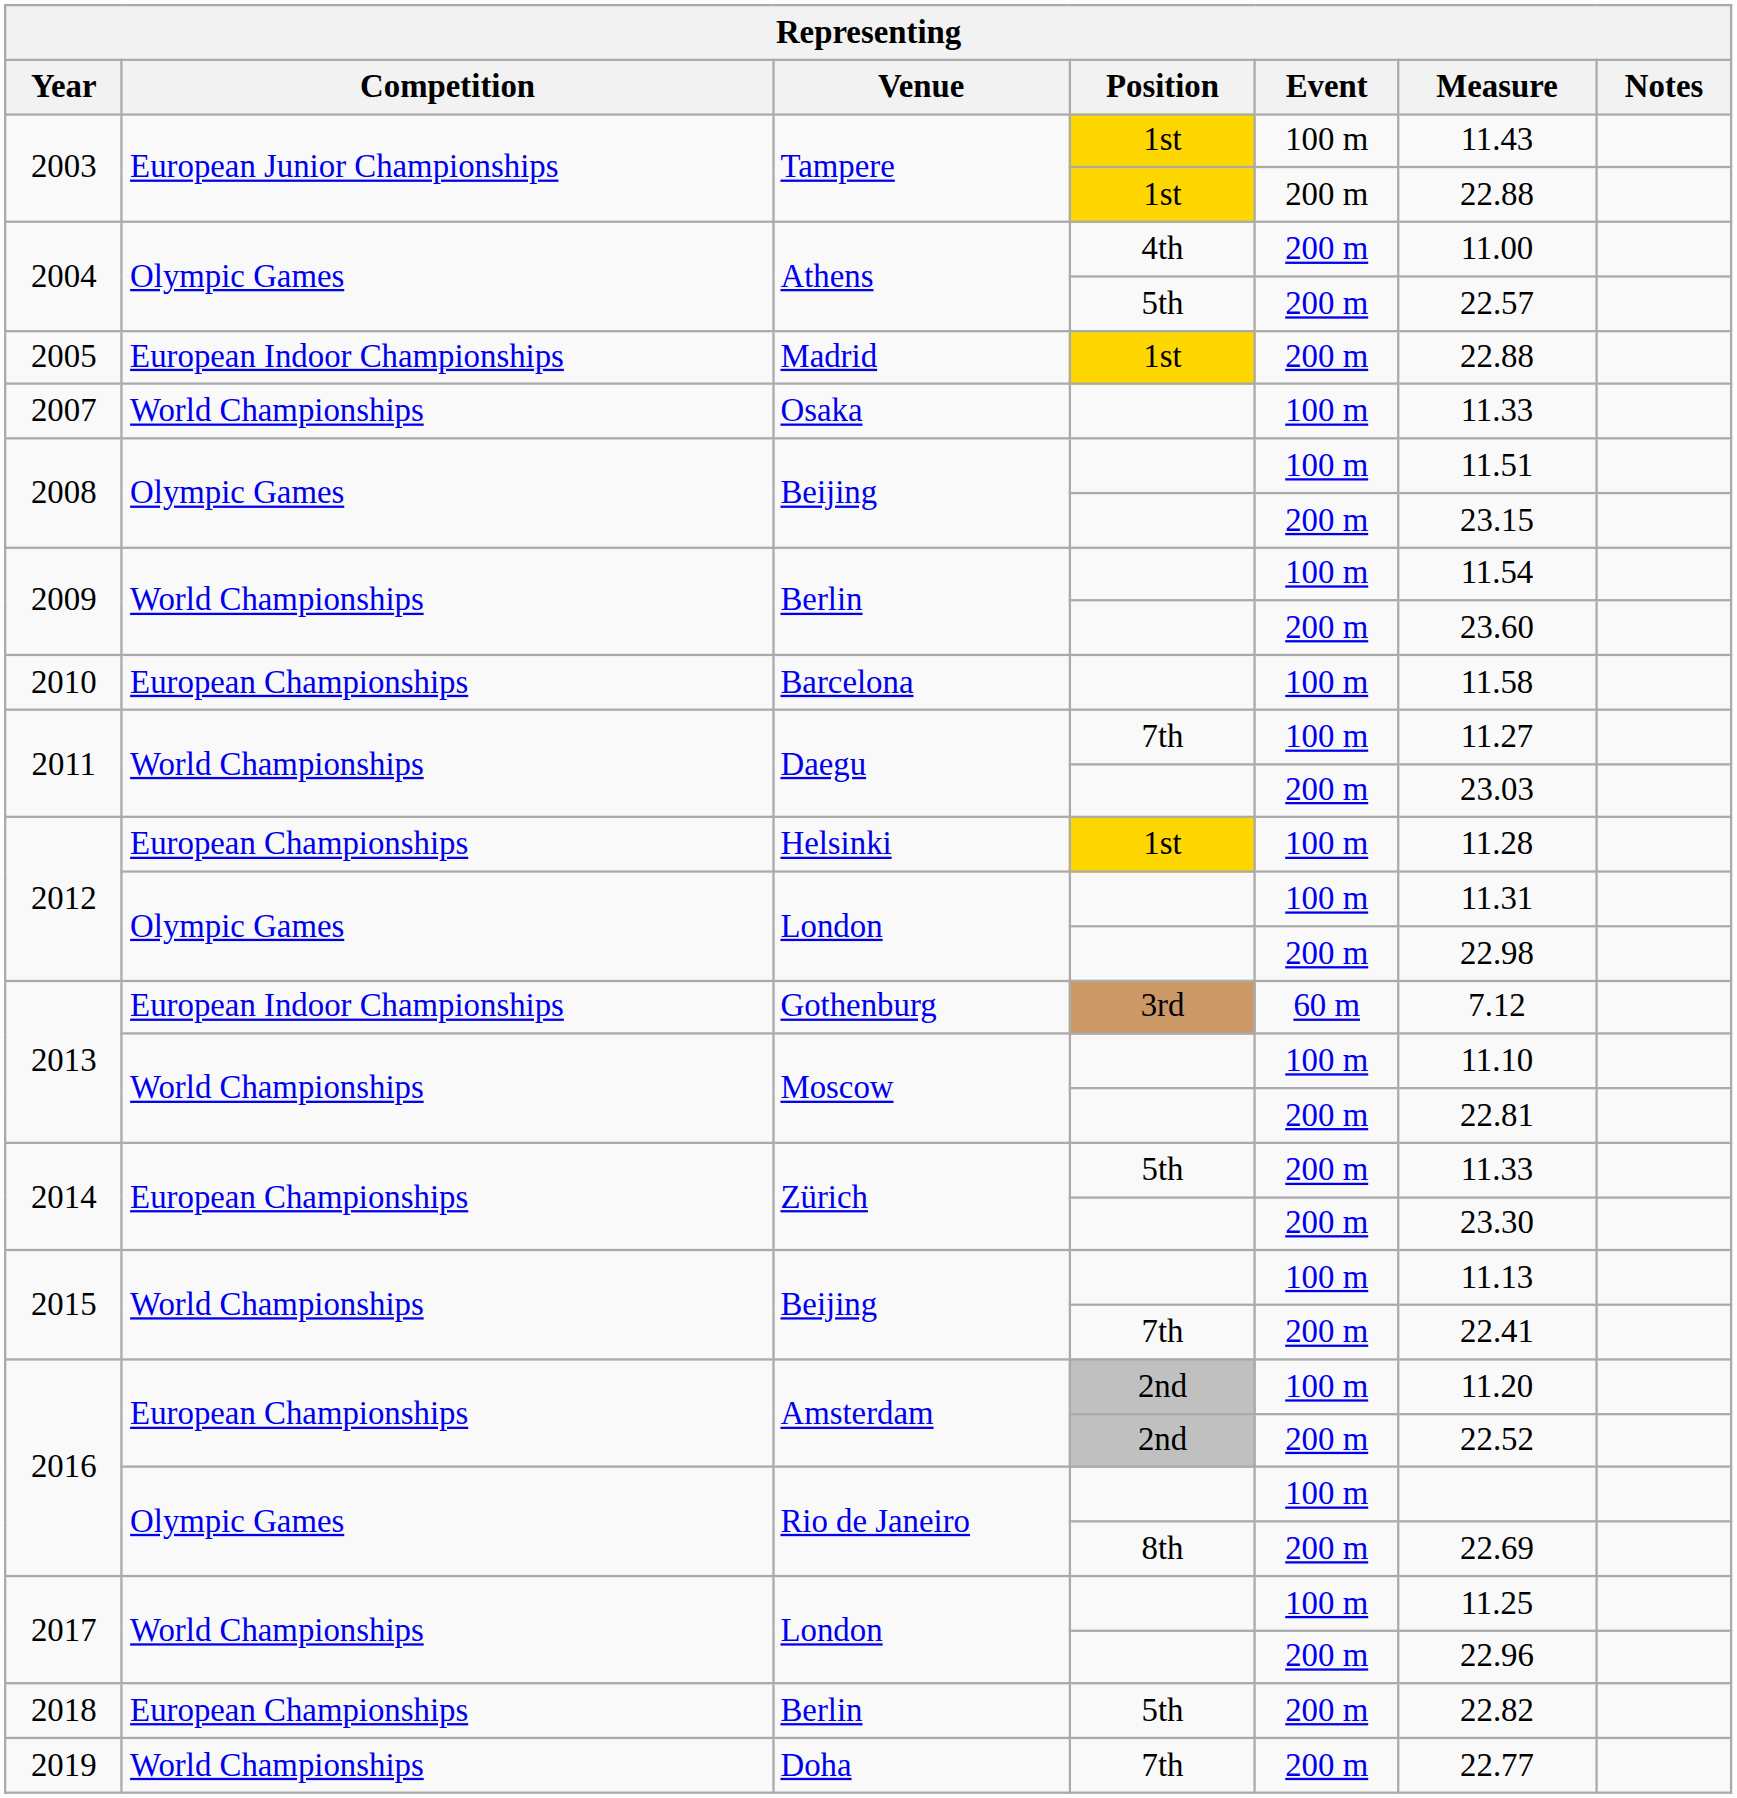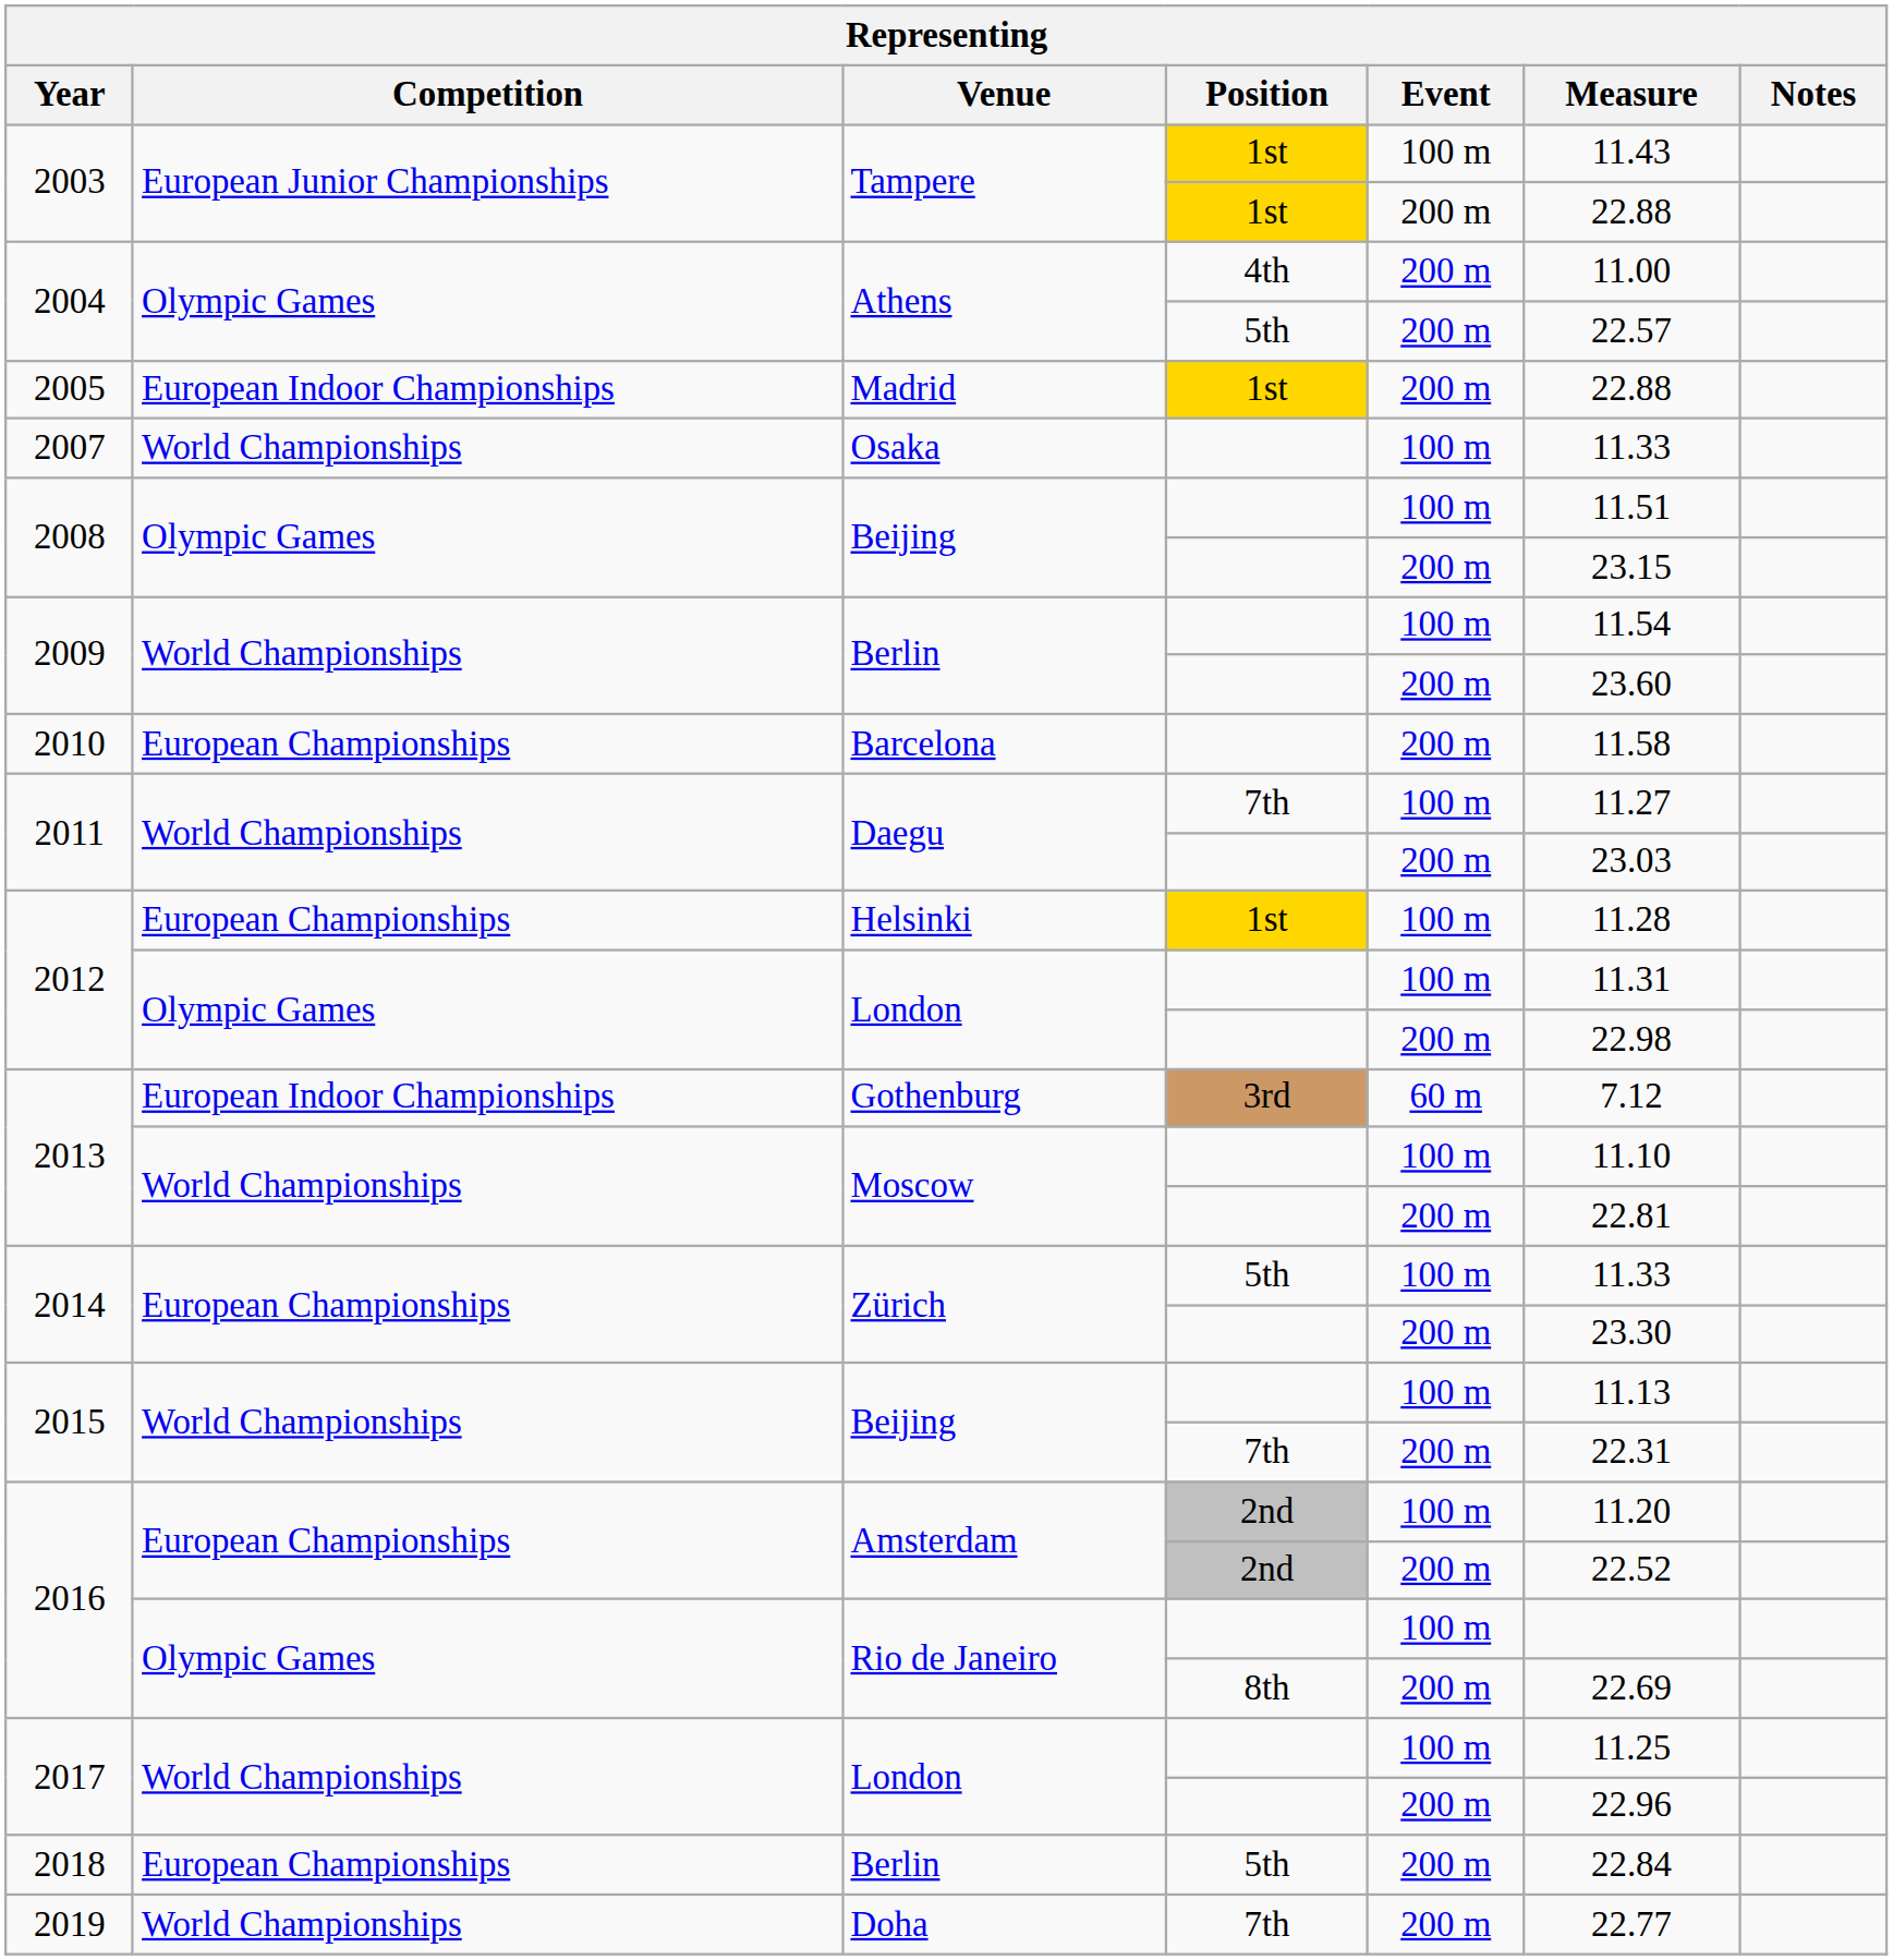 <table class="wikitable" width=60% style="font-size:90%; text-align:center;">
 <tr>
 <th colspan="7">Representing </th>
 </tr>
 <tr>
 <th>Year</th>
 <th>Competition</th>
 <th>Venue</th>
 <th>Position</th>
 <th>Event</th>
 <th>Measure</th>
 <th>Notes</th>
 </tr>
 <tr>
 <td rowspan=2>2003</td>
 <td rowspan=2 align=left><a href='#'>European Junior Championships</a></td>
 <td rowspan=2 align=left> <a href='#'>Tampere</a></td>
 <td bgcolor=gold>1st</td>
 <td>100 m</td>
 <td>11.43</td>
 <td></td>
 </tr>
 <tr>
 <td bgcolor=gold>1st</td>
 <td>200 m</td>
 <td>22.88</td>
 <td></td>
 </tr>
 <tr>
 <td rowspan=2>2004</td>
 <td rowspan=2 align=left><a href='#'>Olympic Games</a></td>
 <td rowspan=2 align=left> <a href='#'>Athens</a></td>
 <td>4th</td>
 <td><a href='#'>200 m</a></td>
 <td>11.00</td>
 <td></td>
 </tr>
 <tr>
 <td>5th</td>
 <td><a href='#'>200 m</a></td>
 <td>22.57</td>
 <td></td>
 </tr>
 <tr>
 <td>2005</td>
 <td align=left><a href='#'>European Indoor Championships</a></td>
 <td align=left> <a href='#'>Madrid</a></td>
 <td bgcolor=gold>1st</td>
 <td><a href='#'>200 m</a></td>
 <td>22.88</td>
 <td></td>
 </tr>
 <tr>
 <td>2007</td>
 <td align=left><a href='#'>World Championships</a></td>
 <td align=left> <a href='#'>Osaka</a></td>
 <td></td>
 <td><a href='#'>100 m</a></td>
 <td>11.33</td>
 <td></td>
 </tr>
 <tr>
 <td rowspan=2>2008</td>
 <td rowspan=2 align=left><a href='#'>Olympic Games</a></td>
 <td rowspan=2 align=left> <a href='#'>Beijing</a></td>
 <td></td>
 <td><a href='#'>100 m</a></td>
 <td>11.51</td>
 <td></td>
 </tr>
 <tr>
 <td></td>
 <td><a href='#'>200 m</a></td>
 <td>23.15</td>
 <td></td>
 </tr>
 <tr>
 <td rowspan=2>2009</td>
 <td align=left rowspan=2><a href='#'>World Championships</a></td>
 <td align=left rowspan=2> <a href='#'>Berlin</a></td>
 <td></td>
 <td><a href='#'>100 m</a></td>
 <td>11.54</td>
 <td></td>
 </tr>
 <tr>
 <td></td>
 <td><a href='#'>200 m</a></td>
 <td>23.60</td>
 <td></td>
 </tr>
 <tr>
 <td>2010</td>
 <td align=left><a href='#'>European Championships</a></td>
 <td align=left> <a href='#'>Barcelona</a></td>
 <td></td>
-<td><a href='#'>100 m</a></td>
+<td><a href='#'>200 m</a></td>
 <td>11.58</td>
 <td></td>
 </tr>
 <tr>
 <td rowspan=2>2011</td>
 <td align=left rowspan=2><a href='#'>World Championships</a></td>
 <td align=left rowspan=2> <a href='#'>Daegu</a></td>
 <td>7th</td>
 <td><a href='#'>100 m</a></td>
 <td>11.27</td>
 <td></td>
 </tr>
 <tr>
 <td></td>
 <td><a href='#'>200 m</a></td>
 <td>23.03</td>
 <td></td>
 </tr>
 <tr>
 <td rowspan=3>2012</td>
 <td align=left><a href='#'>European Championships</a></td>
 <td align=left> <a href='#'>Helsinki</a></td>
 <td bgcolor=gold>1st</td>
 <td><a href='#'>100 m</a></td>
 <td>11.28</td>
 <td></td>
 </tr>
 <tr>
 <td rowspan=2 align=left><a href='#'>Olympic Games</a></td>
 <td rowspan=2 align=left> <a href='#'>London</a></td>
 <td></td>
 <td><a href='#'>100 m</a></td>
 <td>11.31</td>
 <td></td>
 </tr>
 <tr>
 <td></td>
 <td><a href='#'>200 m</a></td>
 <td>22.98</td>
 <td></td>
 </tr>
 <tr>
 <td rowspan="3">2013</td>
 <td align=left><a href='#'>European Indoor Championships</a></td>
 <td align=left> <a href='#'>Gothenburg</a></td>
 <td bgcolor=cc9966>3rd</td>
 <td><a href='#'>60 m</a></td>
 <td>7.12</td>
 <td></td>
 </tr>
 <tr>
 <td rowspan="2" align="left"><a href='#'>World Championships</a></td>
 <td rowspan="2" align="left"> <a href='#'>Moscow</a></td>
 <td></td>
 <td><a href='#'>100 m</a></td>
 <td>11.10</td>
 <td></td>
 </tr>
 <tr>
 <td></td>
 <td><a href='#'>200 m</a></td>
 <td>22.81</td>
 <td></td>
 </tr>
 <tr>
 <td rowspan=2>2014</td>
 <td rowspan=2 align=left><a href='#'>European Championships</a></td>
 <td rowspan=2 align=left> <a href='#'>Zürich</a></td>
 <td>5th</td>
-<td><a href='#'>200 m</a></td>
+<td><a href='#'>100 m</a></td>
 <td>11.33</td>
 <td></td>
 </tr>
 <tr>
 <td></td>
 <td><a href='#'>200 m</a></td>
 <td>23.30</td>
 <td></td>
 </tr>
 <tr>
 <td rowspan=2>2015</td>
 <td align=left rowspan=2><a href='#'>World Championships</a></td>
 <td align=left rowspan=2> <a href='#'>Beijing</a></td>
 <td></td>
 <td><a href='#'>100 m</a></td>
 <td>11.13</td>
 <td></td>
 </tr>
 <tr>
 <td>7th</td>
 <td><a href='#'>200 m</a></td>
-<td>22.41</td>
+<td>22.31</td>
 <td></td>
 </tr>
 <tr>
 <td rowspan=4>2016</td>
 <td rowspan=2 align=left><a href='#'>European Championships</a></td>
 <td rowspan=2 align=left> <a href='#'>Amsterdam</a></td>
 <td bgcolor=silver>2nd</td>
 <td><a href='#'>100 m</a></td>
 <td>11.20</td>
 <td></td>
 </tr>
 <tr>
 <td bgcolor=silver>2nd</td>
 <td><a href='#'>200 m</a></td>
 <td>22.52</td>
 <td></td>
 </tr>
 <tr>
 <td rowspan=2 align=left><a href='#'>Olympic Games</a></td>
 <td rowspan=2 align=left> <a href='#'>Rio de Janeiro</a></td>
 <td></td>
 <td><a href='#'>100 m</a></td>
 <td></td>
 <td></td>
 </tr>
 <tr>
 <td>8th</td>
 <td><a href='#'>200 m</a></td>
 <td>22.69</td>
 <td></td>
 </tr>
 <tr>
 <td rowspan=2>2017</td>
 <td align=left rowspan=2><a href='#'>World Championships</a></td>
 <td align=left rowspan=2> <a href='#'>London</a></td>
 <td></td>
 <td><a href='#'>100 m</a></td>
 <td>11.25</td>
 <td></td>
 </tr>
 <tr>
 <td></td>
 <td><a href='#'>200 m</a></td>
 <td>22.96</td>
 <td></td>
 </tr>
 <tr>
 <td>2018</td>
 <td align=left><a href='#'>European Championships</a></td>
 <td align=left> <a href='#'>Berlin</a></td>
 <td>5th</td>
 <td><a href='#'>200 m</a></td>
-<td>22.82</td>
+<td>22.84</td>
 <td></td>
 </tr>
 <tr>
 <td>2019</td>
 <td align=left><a href='#'>World Championships</a></td>
 <td align=left> <a href='#'>Doha</a></td>
 <td>7th</td>
 <td><a href='#'>200 m</a></td>
 <td>22.77</td>
 <td></td>
 </tr>
 </table>
